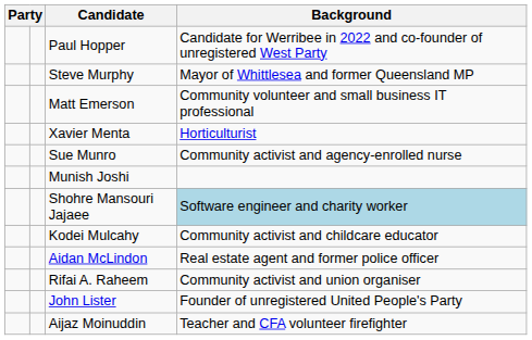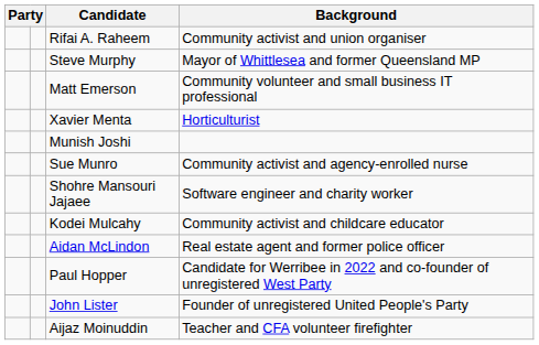 <table class="wikitable">
 <tr>
 <th colspan="2">Party</th>
 <th>Candidate</th>
 <th>Background</th>
 </tr>
 <tr>
 <td> </td>
 <td></td>
-<td>Paul Hopper</td>
-<td>Candidate for Werribee in <a href='#'>2022</a> and co-founder of unregistered <a href='#'>West Party</a></td>
+<td>Rifai A. Raheem</td>
+<td>Community activist and union organiser</td>
 </tr>
 <tr>
 <td> </td>
 <td></td>
 <td>Steve Murphy</td>
 <td>Mayor of <a href='#'>Whittlesea</a> and former Queensland MP</td>
 </tr>
 <tr>
 <td> </td>
 <td></td>
 <td>Matt Emerson</td>
 <td>Community volunteer and small business IT professional</td>
 </tr>
 <tr>
 <td> </td>
 <td></td>
 <td>Xavier Menta</td>
 <td><a href='#'>Horticulturist</a></td>
 </tr>
 <tr>
 <td> </td>
 <td></td>
+<td>Munish Joshi</td>
+<td></td>
+</tr>
+<tr>
+<td> </td>
+<td></td>
 <td>Sue Munro</td>
 <td>Community activist and agency-enrolled nurse</td>
 </tr>
 <tr>
 <td> </td>
 <td></td>
-<td>Munish Joshi</td>
-<td></td>
-</tr>
-<tr>
-<td> </td>
-<td></td>
 <td>Shohre Mansouri Jajaee</td>
-<td style="background: lightblue;">Software engineer and charity worker</td>
+<td>Software engineer and charity worker</td>
 </tr>
 <tr>
 <td> </td>
 <td></td>
 <td>Kodei Mulcahy</td>
 <td>Community activist and childcare educator</td>
 </tr>
 <tr>
 <td> </td>
 <td></td>
 <td><a href='#'>Aidan McLindon</a></td>
 <td>Real estate agent and former police officer</td>
 </tr>
 <tr>
 <td> </td>
 <td></td>
-<td>Rifai A. Raheem</td>
-<td>Community activist and union organiser</td>
+<td>Paul Hopper</td>
+<td>Candidate for Werribee in <a href='#'>2022</a> and co-founder of unregistered <a href='#'>West Party</a></td>
 </tr>
 <tr>
 <td> </td>
 <td></td>
 <td><a href='#'>John Lister</a></td>
 <td>Founder of unregistered United People's Party</td>
 </tr>
 <tr>
 <td> </td>
 <td></td>
 <td>Aijaz Moinuddin</td>
 <td>Teacher and <a href='#'>CFA</a> volunteer firefighter</td>
 </tr>
 </table>
